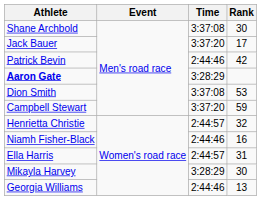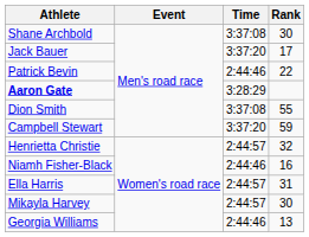 <table class=wikitable style="font-size:90%;">
 <tr>
 <th>Athlete</th>
 <th>Event</th>
 <th>Time</th>
 <th>Rank</th>
 </tr>
 <tr align=center>
 <td align=left><a href='#'>Shane Archbold</a></td>
 <td align=left rowspan=6><a href='#'>Men's road race</a></td>
 <td>3:37:08</td>
 <td>30</td>
 </tr>
 <tr align=center>
 <td align=left><a href='#'>Jack Bauer</a></td>
 <td>3:37:20</td>
 <td>17</td>
 </tr>
 <tr align=center>
 <td align=left><a href='#'>Patrick Bevin</a></td>
 <td>2:44:46</td>
-<td>42</td>
+<td>22</td>
 </tr>
 <tr align=center>
 <td align=left><strong><a href='#'>Aaron Gate</a></strong></td>
 <td>3:28:29</td>
 <td></td>
 </tr>
 <tr align=center>
 <td align=left><a href='#'>Dion Smith</a></td>
 <td>3:37:08</td>
-<td>53</td>
+<td>55</td>
 </tr>
 <tr align=center>
 <td align=left><a href='#'>Campbell Stewart</a></td>
 <td>3:37:20</td>
 <td>59</td>
 </tr>
 <tr align=center>
 <td align=left><a href='#'>Henrietta Christie</a></td>
 <td align=left rowspan=5><a href='#'>Women's road race</a></td>
 <td>2:44:57</td>
 <td>32</td>
 </tr>
 <tr align=center>
 <td align=left><a href='#'>Niamh Fisher-Black</a></td>
 <td>2:44:46</td>
 <td>16</td>
 </tr>
 <tr align=center>
 <td align=left><a href='#'>Ella Harris</a></td>
 <td>2:44:57</td>
 <td>31</td>
 </tr>
 <tr align=center>
 <td align=left><a href='#'>Mikayla Harvey</a></td>
-<td>3:28:29</td>
+<td>2:44:57</td>
 <td>30</td>
 </tr>
 <tr align=center>
 <td align=left><a href='#'>Georgia Williams</a></td>
 <td>2:44:46</td>
 <td>13</td>
 </tr>
 </table>
